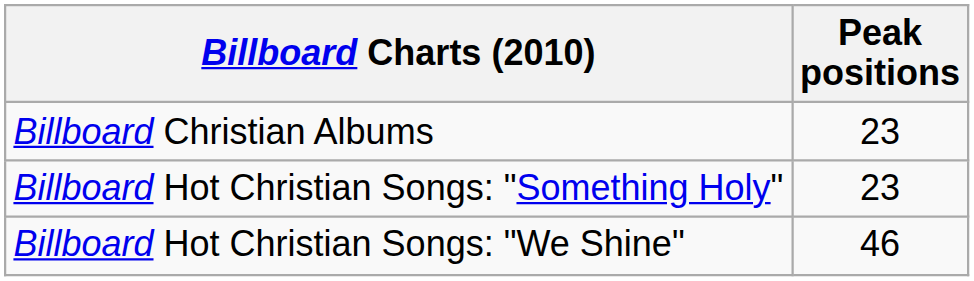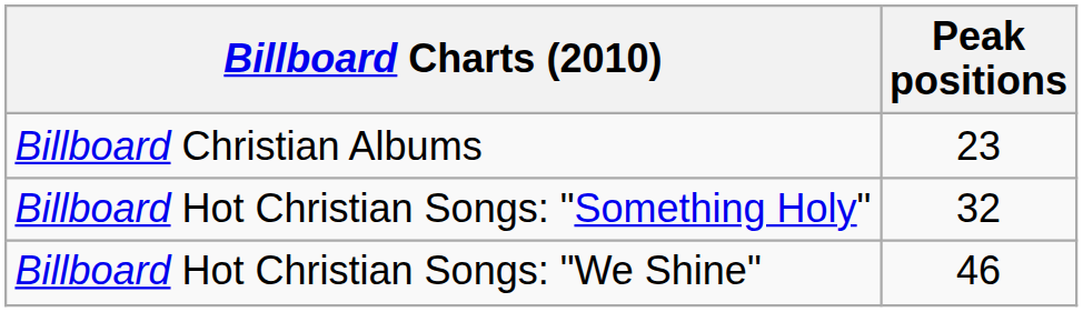 <table class="wikitable">
 <tr>
 <th><em><a href='#'>Billboard</a></em> Charts (2010)</th>
 <th>Peak<br>positions</th>
 </tr>
 <tr>
 <td><em><a href='#'>Billboard</a></em> Christian Albums</td>
 <td style="text-align:center;">23</td>
 </tr>
 <tr>
 <td><em><a href='#'>Billboard</a></em> Hot Christian Songs: "<a href='#'>Something Holy</a>"</td>
-<td style="text-align:center;">23</td>
+<td style="text-align:center;">32</td>
 </tr>
 <tr>
 <td><em><a href='#'>Billboard</a></em> Hot Christian Songs: "We Shine"</td>
 <td style="text-align:center;">46</td>
 </tr>
 </table>
